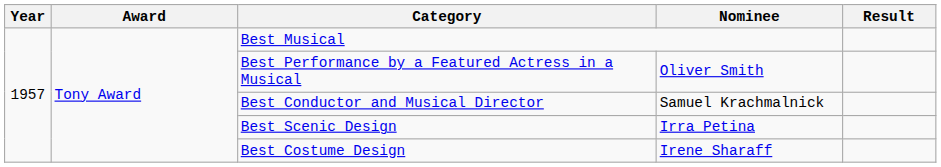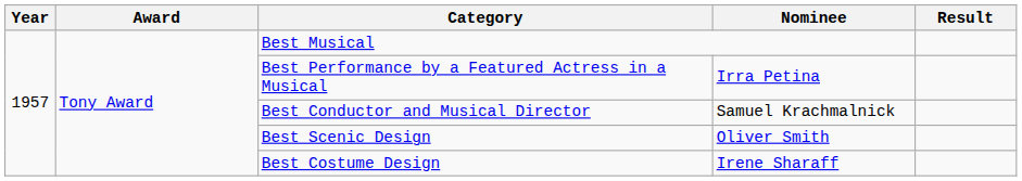 <table class="wikitable" style="width:95%;">
 <tr>
 <th style="width:5%;">Year</th>
 <th style="width:20%;">Award</th>
 <th style="width:45%;">Category</th>
 <th style="width:20%;">Nominee</th>
 <th style="width:10%;">Result</th>
 </tr>
 <tr>
 <td rowspan="5" style="text-align:center;">1957</td>
 <td rowspan="5"><a href='#'>Tony Award</a></td>
 <td colspan="2"><a href='#'>Best Musical</a></td>
 <td></td>
 </tr>
 <tr>
 <td><a href='#'>Best Performance by a Featured Actress in a Musical</a></td>
-<td><a href='#'>Oliver Smith</a></td>
+<td><a href='#'>Irra Petina</a></td>
 <td></td>
 </tr>
 <tr>
 <td><a href='#'>Best Conductor and Musical Director</a></td>
 <td>Samuel Krachmalnick</td>
 <td></td>
 </tr>
 <tr>
 <td><a href='#'>Best Scenic Design</a></td>
-<td><a href='#'>Irra Petina</a></td>
+<td><a href='#'>Oliver Smith</a></td>
 <td></td>
 </tr>
 <tr>
 <td><a href='#'>Best Costume Design</a></td>
 <td><a href='#'>Irene Sharaff</a></td>
 <td></td>
 </tr>
 </table>
